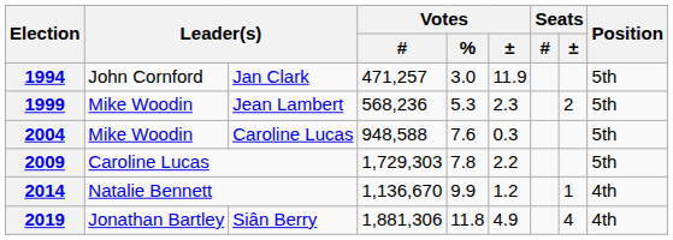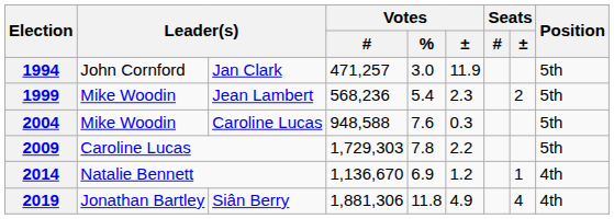 <table class="wikitable">
 <tr>
 <th rowspan="2">Election</th>
 <th colspan="2" rowspan="2">Leader(s)</th>
 <th colspan="3">Votes</th>
 <th colspan="2">Seats</th>
 <th rowspan="2">Position</th>
 </tr>
 <tr>
 <th>#</th>
 <th>%</th>
 <th>±</th>
 <th>#</th>
 <th>±</th>
 </tr>
 <tr>
 <th><a href='#'>1994</a></th>
 <td>John Cornford</td>
 <td><a href='#'>Jan Clark</a></td>
 <td>471,257</td>
 <td>3.0</td>
 <td> 11.9</td>
 <td></td>
 <td></td>
 <td> 5th</td>
 </tr>
 <tr>
 <th><a href='#'>1999</a></th>
 <td><a href='#'>Mike Woodin</a></td>
 <td><a href='#'>Jean Lambert</a></td>
 <td>568,236</td>
-<td>5.3</td>
+<td>5.4</td>
 <td> 2.3</td>
 <td></td>
 <td> 2</td>
 <td> 5th</td>
 </tr>
 <tr>
 <th><a href='#'>2004</a></th>
 <td><a href='#'>Mike Woodin</a></td>
 <td><a href='#'>Caroline Lucas</a></td>
 <td>948,588</td>
 <td>7.6</td>
 <td> 0.3</td>
 <td></td>
 <td></td>
 <td> 5th</td>
 </tr>
 <tr>
 <th><a href='#'>2009</a></th>
 <td colspan="2"><a href='#'>Caroline Lucas</a></td>
 <td>1,729,303</td>
 <td>7.8</td>
 <td> 2.2</td>
 <td></td>
 <td></td>
 <td> 5th</td>
 </tr>
 <tr>
 <th><a href='#'>2014</a></th>
 <td colspan="2"><a href='#'>Natalie Bennett</a></td>
 <td>1,136,670</td>
-<td>9.9</td>
+<td>6.9</td>
 <td> 1.2</td>
 <td></td>
 <td> 1</td>
 <td> 4th</td>
 </tr>
 <tr>
 <th><a href='#'>2019</a></th>
 <td><a href='#'>Jonathan Bartley</a></td>
 <td><a href='#'>Siân Berry</a></td>
 <td>1,881,306</td>
 <td>11.8</td>
 <td> 4.9</td>
 <td></td>
 <td> 4</td>
 <td> 4th</td>
 </tr>
 </table>
